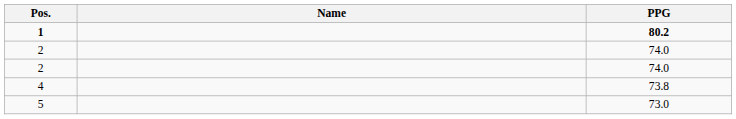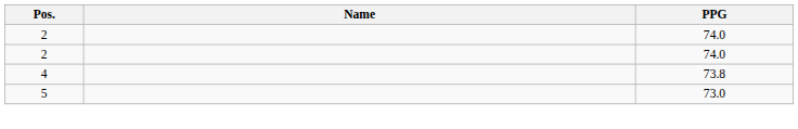 <table class=wikitable width="80%">
 <tr>
 <th width="10%">Pos.</th>
 <th width="70%">Name</th>
 <th width="20%">PPG</th>
-</tr>
-<tr>
-<td align=center><strong>1</strong></td>
-<td><strong></strong></td>
-<td align=center><strong>80.2</strong></td>
 </tr>
 <tr>
 <td align=center>2</td>
 <td></td>
 <td align=center>74.0</td>
 </tr>
 <tr>
 <td align=center>2</td>
 <td></td>
 <td align=center>74.0</td>
 </tr>
 <tr>
 <td align=center>4</td>
 <td></td>
 <td align=center>73.8</td>
 </tr>
 <tr>
 <td align=center>5</td>
 <td></td>
 <td align=center>73.0</td>
 </tr>
 </table>
